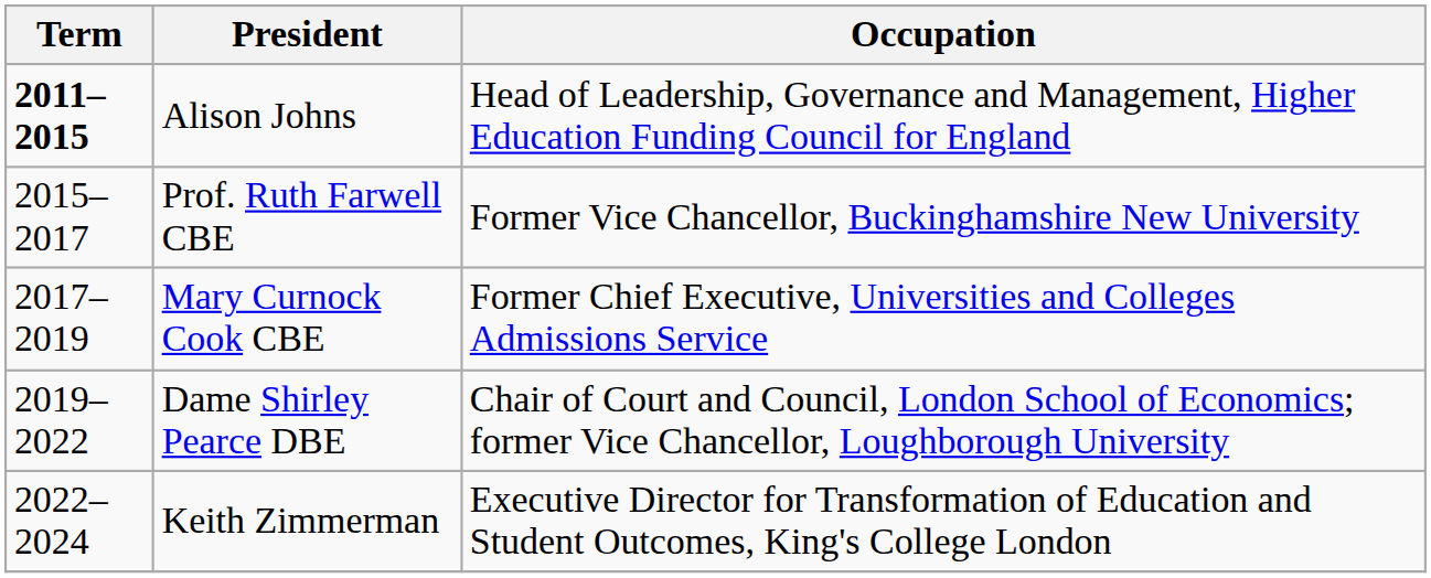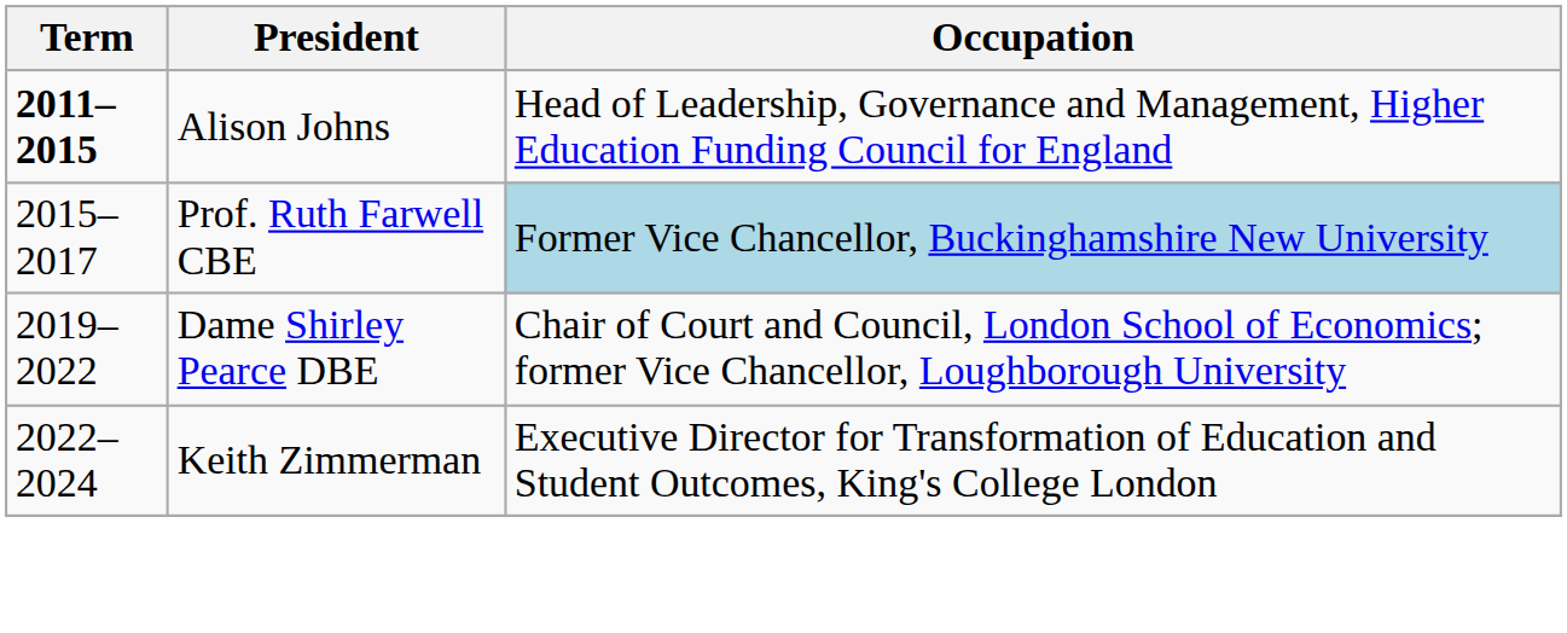 <table class="wikitable" style="text-align:left">
 <tr>
 <th>Term</th>
 <th>President</th>
 <th>Occupation</th>
 </tr>
 <tr>
 <td><strong>2011–2015</strong></td>
 <td>Alison Johns</td>
 <td>Head of Leadership, Governance and Management, <a href='#'>Higher Education Funding Council for England</a></td>
 </tr>
 <tr>
 <td>2015–2017</td>
 <td>Prof. <a href='#'>Ruth Farwell</a> CBE</td>
-<td>Former Vice Chancellor, <a href='#'>Buckinghamshire New University</a></td>
-</tr>
-<tr>
-<td>2017–2019</td>
-<td><a href='#'>Mary Curnock Cook</a> CBE</td>
-<td>Former Chief Executive, <a href='#'>Universities and Colleges Admissions Service</a></td>
+<td style="background: lightblue;">Former Vice Chancellor, <a href='#'>Buckinghamshire New University</a></td>
 </tr>
 <tr>
 <td>2019–2022</td>
 <td>Dame <a href='#'>Shirley Pearce</a> DBE</td>
 <td>Chair of Court and Council, <a href='#'>London School of Economics</a>; former Vice Chancellor, <a href='#'>Loughborough University</a></td>
 </tr>
 <tr>
 <td>2022–2024</td>
 <td>Keith Zimmerman</td>
 <td>Executive Director for Transformation of Education and Student Outcomes, King's College London</td>
 </tr>
 <tr>
 </tr>
 </table>
